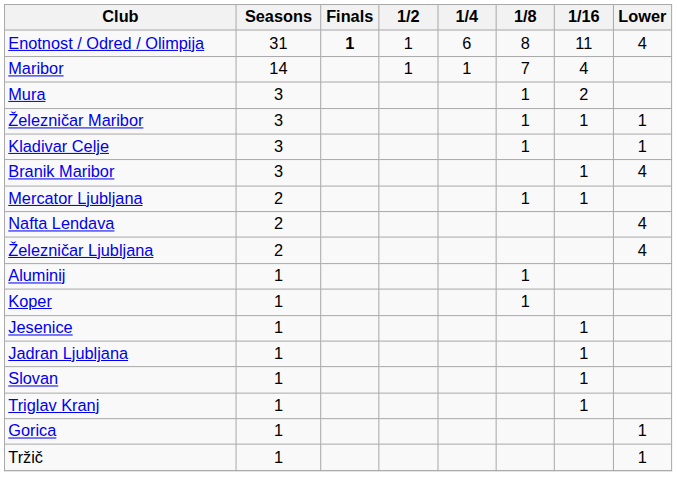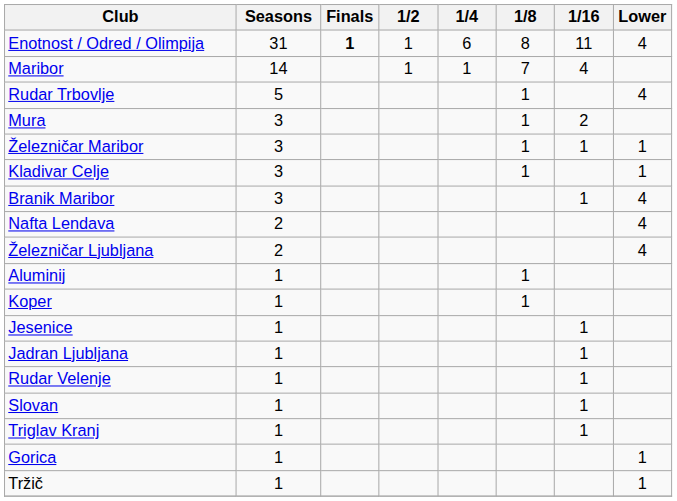 <table class="wikitable">
 <tr>
 <th width=220>Club</th>
 <th width=75>Seasons</th>
 <th width=50>Finals</th>
 <th width=50>1/2</th>
 <th width=50>1/4</th>
 <th width=50>1/8</th>
 <th width=50>1/16</th>
 <th width=50>Lower</th>
 </tr>
 <tr>
 <td><a href='#'>Enotnost / Odred / Olimpija</a></td>
 <td align=center>31</td>
 <td align=center><strong>1</strong></td>
 <td align=center>1</td>
 <td align=center>6</td>
 <td align=center>8</td>
 <td align=center>11</td>
 <td align=center>4</td>
 </tr>
 <tr>
 <td><a href='#'>Maribor</a></td>
 <td align=center>14</td>
 <td></td>
 <td align=center>1</td>
 <td align=center>1</td>
 <td align=center>7</td>
 <td align=center>4</td>
 <td></td>
+</tr>
+<tr>
+<td><a href='#'>Rudar Trbovlje</a></td>
+<td align=center>5</td>
+<td></td>
+<td></td>
+<td></td>
+<td align=center>1</td>
+<td></td>
+<td align=center>4</td>
 </tr>
 <tr>
 <td><a href='#'>Mura</a></td>
 <td align=center>3</td>
 <td></td>
 <td></td>
 <td></td>
 <td align=center>1</td>
 <td align=center>2</td>
 <td></td>
 </tr>
 <tr>
 <td><a href='#'>Železničar Maribor</a></td>
 <td align=center>3</td>
 <td></td>
 <td></td>
 <td></td>
 <td align=center>1</td>
 <td align=center>1</td>
 <td align=center>1</td>
 </tr>
 <tr>
 <td><a href='#'>Kladivar Celje</a></td>
 <td align=center>3</td>
 <td></td>
 <td></td>
 <td></td>
 <td align=center>1</td>
 <td></td>
 <td align=center>1</td>
 </tr>
 <tr>
 <td><a href='#'>Branik Maribor</a></td>
 <td align=center>3</td>
 <td></td>
 <td></td>
 <td></td>
 <td></td>
 <td align=center>1</td>
 <td align=center>4</td>
-</tr>
-<tr>
-<td><a href='#'>Mercator Ljubljana</a></td>
-<td align=center>2</td>
-<td></td>
-<td></td>
-<td></td>
-<td align=center>1</td>
-<td align=center>1</td>
-<td></td>
 </tr>
 <tr>
 <td><a href='#'>Nafta Lendava</a></td>
 <td align=center>2</td>
 <td></td>
 <td></td>
 <td></td>
 <td></td>
 <td></td>
 <td align=center>4</td>
 </tr>
 <tr>
 <td><a href='#'>Železničar Ljubljana</a></td>
 <td align=center>2</td>
 <td></td>
 <td></td>
 <td></td>
 <td></td>
 <td></td>
 <td align=center>4</td>
 </tr>
 <tr>
 <td><a href='#'>Aluminij</a></td>
 <td align=center>1</td>
 <td></td>
 <td></td>
 <td></td>
 <td align=center>1</td>
 <td></td>
 <td></td>
 </tr>
 <tr>
 <td><a href='#'>Koper</a></td>
 <td align=center>1</td>
 <td></td>
 <td></td>
 <td></td>
 <td align=center>1</td>
 <td></td>
 <td></td>
 </tr>
 <tr>
 <td><a href='#'>Jesenice</a></td>
 <td align=center>1</td>
 <td></td>
 <td></td>
 <td></td>
 <td></td>
 <td align=center>1</td>
 <td></td>
 </tr>
 <tr>
 <td><a href='#'>Jadran Ljubljana</a></td>
 <td align=center>1</td>
 <td></td>
 <td></td>
 <td></td>
 <td></td>
 <td align=center>1</td>
 <td></td>
 </tr>
 <tr>
+<td><a href='#'>Rudar Velenje</a></td>
+<td align=center>1</td>
+<td></td>
+<td></td>
+<td></td>
+<td></td>
+<td align=center>1</td>
+<td></td>
+</tr>
+<tr>
 <td><a href='#'>Slovan</a></td>
 <td align=center>1</td>
 <td></td>
 <td></td>
 <td></td>
 <td></td>
 <td align=center>1</td>
 <td></td>
 </tr>
 <tr>
 <td><a href='#'>Triglav Kranj</a></td>
 <td align=center>1</td>
 <td></td>
 <td></td>
 <td></td>
 <td></td>
 <td align=center>1</td>
 <td></td>
 </tr>
 <tr>
 <td><a href='#'>Gorica</a></td>
 <td align=center>1</td>
 <td></td>
 <td></td>
 <td></td>
 <td></td>
 <td></td>
 <td align=center>1</td>
 </tr>
 <tr>
 <td>Tržič</td>
 <td align=center>1</td>
 <td></td>
 <td></td>
 <td></td>
 <td></td>
 <td></td>
 <td align=center>1</td>
 </tr>
 <tr>
 </tr>
 </table>
